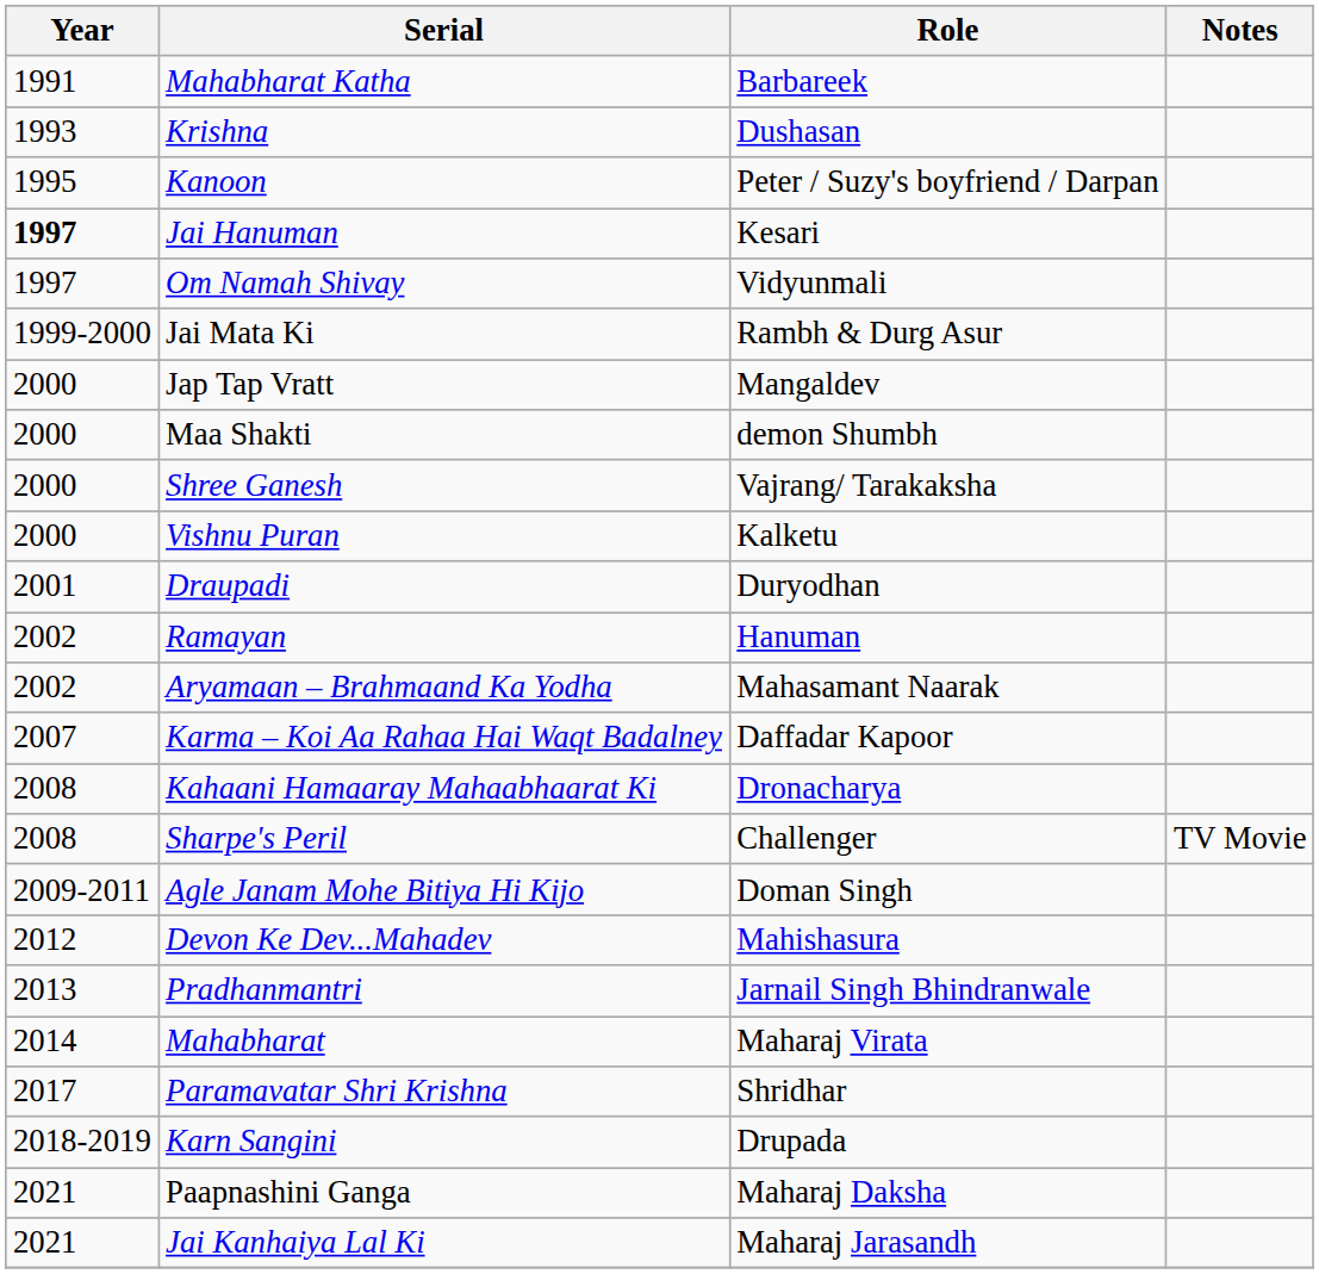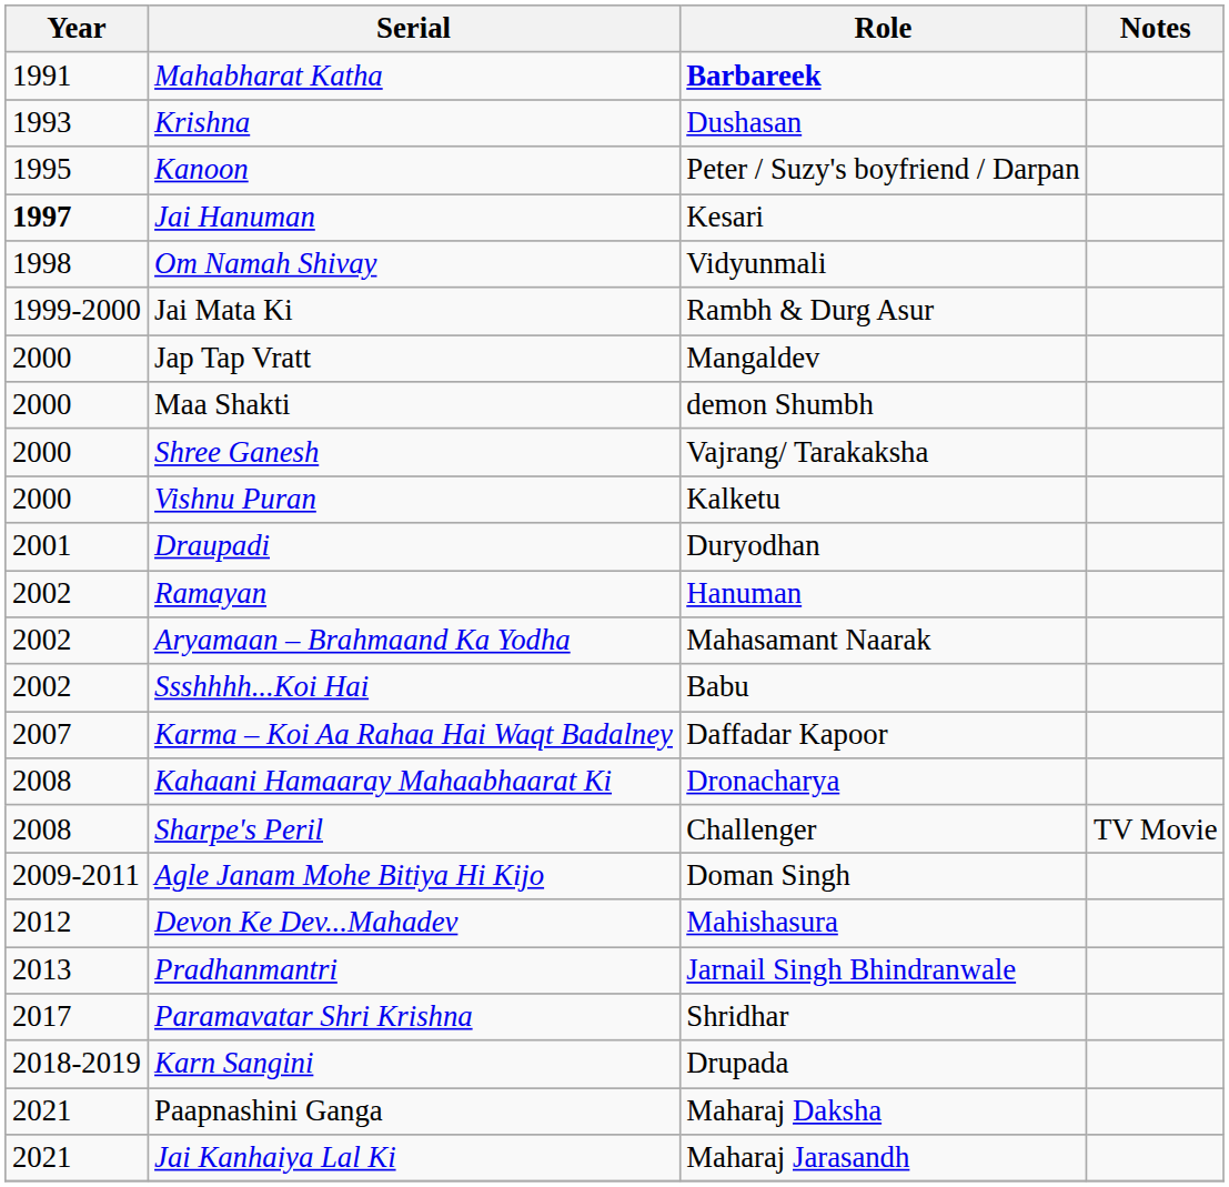 <table class="wikitable">
 <tr>
 <th>Year</th>
 <th>Serial</th>
 <th>Role</th>
 <th>Notes</th>
 </tr>
 <tr>
 <td>1991</td>
 <td><em><a href='#'>Mahabharat Katha</a></em></td>
-<td><a href='#'>Barbareek</a></td>
+<td><strong><a href='#'>Barbareek</a></strong></td>
 <td></td>
 </tr>
 <tr>
 <td>1993</td>
 <td><em><a href='#'> Krishna</a></em></td>
 <td><a href='#'>Dushasan</a></td>
 <td></td>
 </tr>
 <tr>
 <td>1995</td>
 <td><em><a href='#'> Kanoon</a></em></td>
 <td>Peter / Suzy's boyfriend / Darpan</td>
 <td></td>
 </tr>
 <tr>
 <td><strong>1997</strong></td>
 <td><em><a href='#'>Jai Hanuman</a></em></td>
 <td>Kesari</td>
 <td></td>
 </tr>
 <tr>
-<td>1997</td>
+<td>1998</td>
 <td><em><a href='#'> Om Namah Shivay</a></em></td>
 <td>Vidyunmali</td>
 <td></td>
 </tr>
 <tr>
 <td>1999-2000</td>
 <td>Jai Mata Ki</td>
 <td>Rambh & Durg Asur</td>
 <td></td>
 </tr>
 <tr>
 <td>2000</td>
 <td>Jap Tap Vratt</td>
 <td>Mangaldev</td>
 <td></td>
 </tr>
 <tr>
 <td>2000</td>
 <td>Maa Shakti</td>
 <td>demon Shumbh</td>
 <td></td>
 </tr>
 <tr>
 <td>2000</td>
 <td><em><a href='#'>Shree Ganesh</a></em></td>
 <td>Vajrang/ Tarakaksha</td>
 <td></td>
 </tr>
 <tr>
 <td>2000</td>
 <td><em><a href='#'> Vishnu Puran</a></em></td>
 <td>Kalketu</td>
 <td></td>
 </tr>
 <tr>
 <td>2001</td>
 <td><em><a href='#'> Draupadi</a></em></td>
 <td>Duryodhan</td>
 <td></td>
 </tr>
 <tr>
 <td>2002</td>
 <td><em><a href='#'> Ramayan</a></em></td>
 <td><a href='#'>Hanuman</a></td>
 <td></td>
 </tr>
 <tr>
 <td>2002</td>
 <td><em><a href='#'>Aryamaan – Brahmaand Ka Yodha</a></em></td>
 <td>Mahasamant Naarak</td>
 <td></td>
 </tr>
 <tr>
+<td>2002</td>
+<td><em><a href='#'>Ssshhhh...Koi Hai</a></em></td>
+<td>Babu</td>
+<td></td>
+</tr>
+<tr>
 <td>2007</td>
 <td><em><a href='#'>Karma – Koi Aa Rahaa Hai Waqt Badalney</a></em></td>
 <td>Daffadar Kapoor</td>
 <td></td>
 </tr>
 <tr>
 <td>2008</td>
 <td><em><a href='#'>Kahaani Hamaaray Mahaabhaarat Ki</a></em></td>
 <td><a href='#'>Dronacharya</a></td>
 <td></td>
 </tr>
 <tr>
 <td>2008</td>
 <td><em><a href='#'>Sharpe's Peril</a></em></td>
 <td>Challenger</td>
 <td>TV Movie</td>
 </tr>
 <tr>
 <td>2009-2011</td>
 <td><em><a href='#'>Agle Janam Mohe Bitiya Hi Kijo</a></em></td>
 <td>Doman Singh</td>
 <td></td>
 </tr>
 <tr>
 <td>2012</td>
 <td><em><a href='#'>Devon Ke Dev...Mahadev</a></em></td>
 <td><a href='#'>Mahishasura</a></td>
 <td></td>
 </tr>
 <tr>
 <td>2013</td>
 <td><em><a href='#'>Pradhanmantri</a></em></td>
 <td><a href='#'>Jarnail Singh Bhindranwale</a></td>
 <td></td>
 </tr>
 <tr>
-<td>2014</td>
-<td><em><a href='#'> Mahabharat</a></em></td>
-<td>Maharaj <a href='#'>Virata</a></td>
-<td></td>
-</tr>
-<tr>
 <td>2017</td>
 <td><em><a href='#'>Paramavatar Shri Krishna</a></em></td>
 <td>Shridhar</td>
 <td></td>
 </tr>
 <tr>
 <td>2018-2019</td>
 <td><em><a href='#'>Karn Sangini</a></em></td>
 <td>Drupada</td>
 <td></td>
 </tr>
 <tr>
 <td>2021</td>
 <td>Paapnashini Ganga</td>
 <td>Maharaj <a href='#'>Daksha</a></td>
 <td></td>
 </tr>
 <tr>
 <td>2021</td>
 <td><em><a href='#'>Jai Kanhaiya Lal Ki</a></em></td>
 <td>Maharaj <a href='#'>Jarasandh</a></td>
 <td></td>
 </tr>
 <tr>
 </tr>
 </table>
